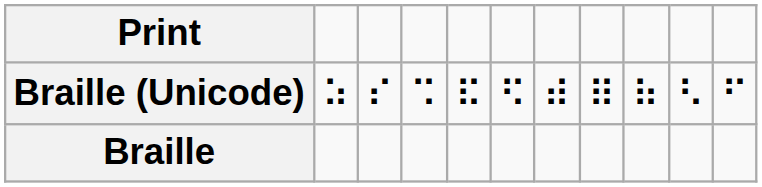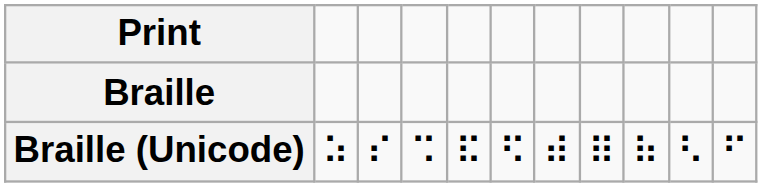 <table class="wikitable" style="text-align:center">
 <tr>
 <th>Print</th>
 <td><span></span></td>
 <td><span></span></td>
 <td><span></span></td>
 <td><span></span></td>
 <td><span></span></td>
 <td><span></span></td>
 <td><span></span></td>
 <td><span></span></td>
 <td><span></span></td>
 <td><span></span></td>
 </tr>
 <tr>
+<th>Braille</th>
+<td></td>
+<td></td>
+<td></td>
+<td></td>
+<td></td>
+<td></td>
+<td></td>
+<td></td>
+<td></td>
+<td></td>
+</tr>
+<tr>
 <th>Braille (Unicode)</th>
 <td>⠵</td>
 <td>⠎</td>
 <td>⠩</td>
 <td>⠯</td>
 <td>⠫</td>
 <td>⠾</td>
 <td>⠿</td>
 <td>⠷</td>
 <td>⠣</td>
 <td>⠋</td>
 </tr>
-<tr>
-<th>Braille</th>
-<td></td>
-<td></td>
-<td></td>
-<td></td>
-<td></td>
-<td></td>
-<td></td>
-<td></td>
-<td></td>
-<td></td>
-</tr>
 </table>
